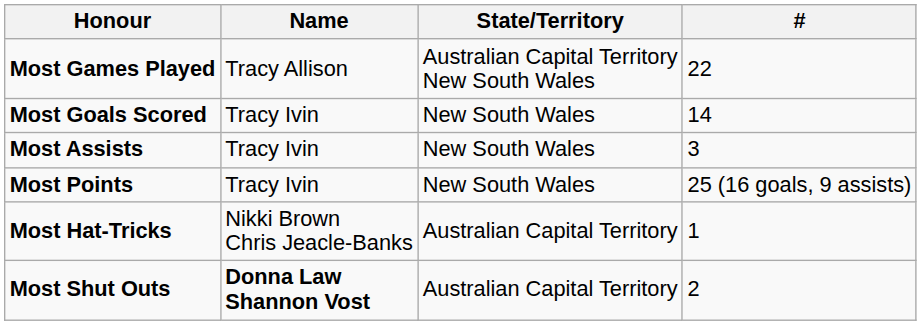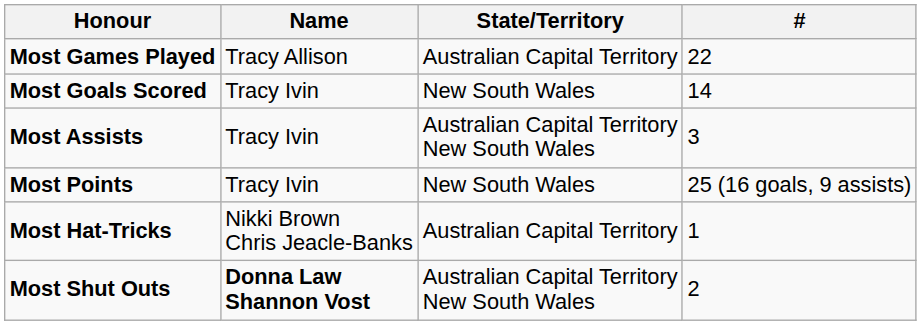 <table class="wikitable">
 <tr>
 <th>Honour</th>
 <th>Name</th>
 <th>State/Territory</th>
 <th>#</th>
 </tr>
 <tr>
 <td><strong>Most Games Played</strong></td>
 <td>Tracy Allison</td>
-<td> Australian Capital Territory<br> New South Wales</td>
+<td> Australian Capital Territory</td>
 <td>22</td>
 </tr>
 <tr>
 <td><strong>Most Goals Scored</strong></td>
 <td>Tracy Ivin</td>
 <td> New South Wales</td>
 <td>14</td>
 </tr>
 <tr>
 <td><strong>Most Assists</strong></td>
 <td>Tracy Ivin</td>
-<td> New South Wales</td>
+<td> Australian Capital Territory<br> New South Wales</td>
 <td>3</td>
 </tr>
 <tr>
 <td><strong>Most Points</strong></td>
 <td>Tracy Ivin</td>
 <td> New South Wales</td>
 <td>25 (16 goals, 9 assists)</td>
 </tr>
 <tr>
 <td><strong>Most Hat-Tricks</strong></td>
 <td>Nikki Brown<br>Chris Jeacle-Banks</td>
 <td> Australian Capital Territory</td>
 <td>1</td>
 </tr>
 <tr>
 <td><strong>Most Shut Outs</strong></td>
 <td><strong>Donna Law<br>Shannon Vost</strong></td>
-<td> Australian Capital Territory</td>
+<td> Australian Capital Territory<br> New South Wales</td>
 <td>2</td>
 </tr>
 </table>
